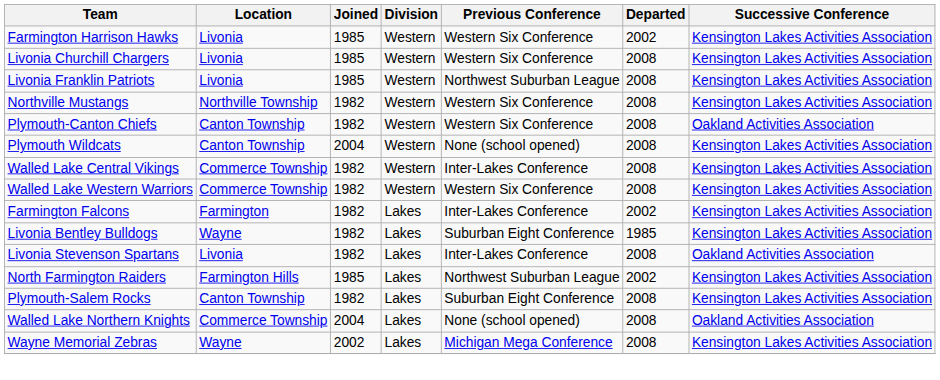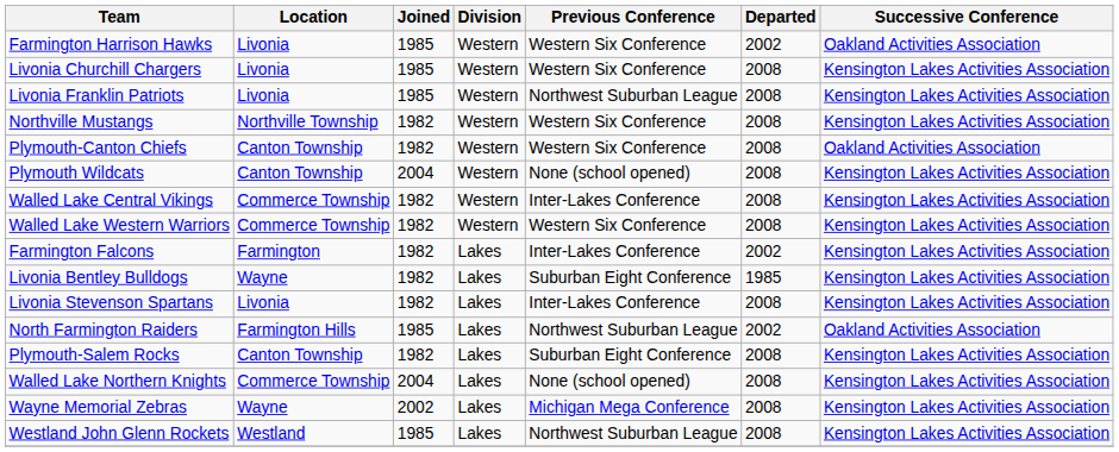 <table class="wikitable sortable">
 <tr>
 <th>Team</th>
 <th>Location</th>
 <th>Joined</th>
 <th>Division</th>
 <th>Previous Conference</th>
 <th>Departed</th>
 <th>Successive Conference</th>
 </tr>
 <tr>
 <td><a href='#'>Farmington Harrison Hawks</a></td>
 <td><a href='#'>Livonia</a></td>
 <td>1985</td>
 <td>Western</td>
 <td>Western Six Conference</td>
 <td>2002</td>
-<td><a href='#'>Kensington Lakes Activities Association</a></td>
+<td><a href='#'>Oakland Activities Association</a></td>
 </tr>
 <tr>
 <td><a href='#'>Livonia Churchill Chargers</a></td>
 <td><a href='#'>Livonia</a></td>
 <td>1985</td>
 <td>Western</td>
 <td>Western Six Conference</td>
 <td>2008</td>
 <td><a href='#'>Kensington Lakes Activities Association</a></td>
 </tr>
 <tr>
 <td><a href='#'>Livonia Franklin Patriots</a></td>
 <td><a href='#'>Livonia</a></td>
 <td>1985</td>
 <td>Western</td>
 <td>Northwest Suburban League</td>
 <td>2008</td>
 <td><a href='#'>Kensington Lakes Activities Association</a></td>
 </tr>
 <tr>
 <td><a href='#'>Northville Mustangs</a></td>
 <td><a href='#'>Northville Township</a></td>
 <td>1982</td>
 <td>Western</td>
 <td>Western Six Conference</td>
 <td>2008</td>
 <td><a href='#'>Kensington Lakes Activities Association</a></td>
 </tr>
 <tr>
 <td><a href='#'>Plymouth-Canton Chiefs</a></td>
 <td><a href='#'>Canton Township</a></td>
 <td>1982</td>
 <td>Western</td>
 <td>Western Six Conference</td>
 <td>2008</td>
 <td><a href='#'>Oakland Activities Association</a></td>
 </tr>
 <tr>
 <td><a href='#'>Plymouth Wildcats</a></td>
 <td><a href='#'>Canton Township</a></td>
 <td>2004</td>
 <td>Western</td>
 <td>None (school opened)</td>
 <td>2008</td>
 <td><a href='#'>Kensington Lakes Activities Association</a></td>
 </tr>
 <tr>
 <td><a href='#'>Walled Lake Central Vikings</a></td>
 <td><a href='#'>Commerce Township</a></td>
 <td>1982</td>
 <td>Western</td>
 <td>Inter-Lakes Conference</td>
 <td>2008</td>
 <td><a href='#'>Kensington Lakes Activities Association</a></td>
 </tr>
 <tr>
 <td><a href='#'>Walled Lake Western Warriors</a></td>
 <td><a href='#'>Commerce Township</a></td>
 <td>1982</td>
 <td>Western</td>
 <td>Western Six Conference</td>
 <td>2008</td>
 <td><a href='#'>Kensington Lakes Activities Association</a></td>
 </tr>
 <tr>
 <td><a href='#'>Farmington Falcons</a></td>
 <td><a href='#'>Farmington</a></td>
 <td>1982</td>
 <td>Lakes</td>
 <td>Inter-Lakes Conference</td>
 <td>2002</td>
 <td><a href='#'>Kensington Lakes Activities Association</a></td>
 </tr>
 <tr>
 <td><a href='#'>Livonia Bentley Bulldogs</a></td>
 <td><a href='#'>Wayne</a></td>
 <td>1982</td>
 <td>Lakes</td>
 <td>Suburban Eight Conference</td>
 <td>1985</td>
 <td><a href='#'>Kensington Lakes Activities Association</a></td>
 </tr>
 <tr>
 <td><a href='#'>Livonia Stevenson Spartans</a></td>
 <td><a href='#'>Livonia</a></td>
 <td>1982</td>
 <td>Lakes</td>
 <td>Inter-Lakes Conference</td>
 <td>2008</td>
-<td><a href='#'>Oakland Activities Association</a></td>
+<td><a href='#'>Kensington Lakes Activities Association</a></td>
 </tr>
 <tr>
 <td><a href='#'>North Farmington Raiders</a></td>
 <td><a href='#'>Farmington Hills</a></td>
 <td>1985</td>
 <td>Lakes</td>
 <td>Northwest Suburban League</td>
 <td>2002</td>
-<td><a href='#'>Kensington Lakes Activities Association</a></td>
+<td><a href='#'>Oakland Activities Association</a></td>
 </tr>
 <tr>
 <td><a href='#'>Plymouth-Salem Rocks</a></td>
 <td><a href='#'>Canton Township</a></td>
 <td>1982</td>
 <td>Lakes</td>
 <td>Suburban Eight Conference</td>
 <td>2008</td>
 <td><a href='#'>Kensington Lakes Activities Association</a></td>
 </tr>
 <tr>
 <td><a href='#'>Walled Lake Northern Knights</a></td>
 <td><a href='#'>Commerce Township</a></td>
 <td>2004</td>
 <td>Lakes</td>
 <td>None (school opened)</td>
 <td>2008</td>
-<td><a href='#'>Oakland Activities Association</a></td>
+<td><a href='#'>Kensington Lakes Activities Association</a></td>
 </tr>
 <tr>
 <td><a href='#'>Wayne Memorial Zebras</a></td>
 <td><a href='#'>Wayne</a></td>
 <td>2002</td>
 <td>Lakes</td>
 <td><a href='#'>Michigan Mega Conference</a></td>
 <td>2008</td>
 <td><a href='#'>Kensington Lakes Activities Association</a></td>
 </tr>
 <tr>
+<td><a href='#'>Westland John Glenn Rockets</a></td>
+<td><a href='#'>Westland</a></td>
+<td>1985</td>
+<td>Lakes</td>
+<td>Northwest Suburban League</td>
+<td>2008</td>
+<td><a href='#'>Kensington Lakes Activities Association</a></td>
+</tr>
+<tr>
 </tr>
 </table>
